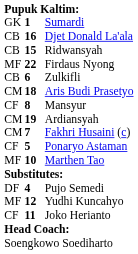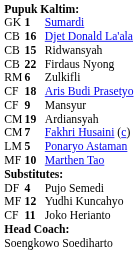 <table cellspacing="0" cellpadding="0" style="font-size:90%; margin:auto;">
 <tr>
 <td colspan="4"><strong>Pupuk Kaltim:</strong></td>
 </tr>
 <tr>
 <th width="25"></th>
 <th width="25"></th>
 </tr>
 <tr>
 <td>GK</td>
 <td><strong>1</strong></td>
 <td> <a href='#'>Sumardi</a></td>
 </tr>
 <tr>
 <td>CB</td>
 <td><strong>16</strong></td>
 <td> <a href='#'>Djet Donald La'ala</a></td>
 </tr>
 <tr>
 <td>CB</td>
 <td><strong>15</strong></td>
 <td> Ridwansyah</td>
 </tr>
 <tr>
-<td>MF</td>
+<td>CB</td>
 <td><strong>22</strong></td>
 <td> Firdaus Nyong</td>
 </tr>
 <tr>
-<td>CB</td>
+<td>RM</td>
 <td><strong>6</strong></td>
 <td> Zulkifli</td>
 <td></td>
 <td></td>
 </tr>
 <tr>
-<td>CM</td>
+<td>CF</td>
 <td><strong>18</strong></td>
 <td> <a href='#'>Aris Budi Prasetyo</a></td>
 <td></td>
 </tr>
 <tr>
 <td>CF</td>
-<td><strong>8</strong></td>
+<td><strong>9</strong></td>
 <td> Mansyur</td>
 </tr>
 <tr>
 <td>CM</td>
 <td><strong>19</strong></td>
 <td> Ardiansyah</td>
 <td></td>
 <td></td>
 </tr>
 <tr>
 <td>CM</td>
 <td><strong>7</strong></td>
 <td> <a href='#'>Fakhri Husaini</a> (<a href='#'>c</a>)</td>
 </tr>
 <tr>
-<td>CF</td>
+<td>LM</td>
 <td><strong>5</strong></td>
 <td> <a href='#'>Ponaryo Astaman</a></td>
 <td></td>
 <td></td>
 </tr>
 <tr>
 <td>MF</td>
 <td><strong>10</strong></td>
 <td> <a href='#'>Marthen Tao</a></td>
 </tr>
 <tr>
 <td colspan=3><strong>Substitutes:</strong></td>
 </tr>
 <tr>
 <td>DF</td>
 <td><strong>4</strong></td>
 <td> Pujo Semedi</td>
 <td></td>
 <td></td>
 </tr>
 <tr>
 <td>MF</td>
 <td><strong>12</strong></td>
 <td> Yudhi Kuncahyo</td>
 <td></td>
 <td></td>
 </tr>
 <tr>
 <td>CF</td>
 <td><strong>11</strong></td>
 <td> Joko Herianto</td>
 <td></td>
 <td></td>
 </tr>
 <tr>
 <td colspan=3><strong>Head Coach:</strong></td>
 </tr>
 <tr>
 <td colspan="4"> Soengkowo Soediharto</td>
 </tr>
 </table>
